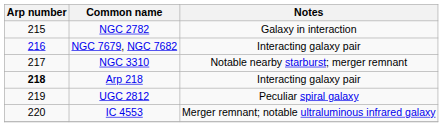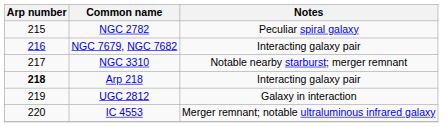 <table class="wikitable" style="text-align:center;">
 <tr>
 <th>Arp number</th>
 <th>Common name</th>
 <th>Notes</th>
 </tr>
 <tr>
 <td>215</td>
 <td><a href='#'>NGC 2782</a></td>
-<td>Galaxy in interaction</td>
+<td>Peculiar <a href='#'>spiral galaxy</a></td>
 </tr>
 <tr>
 <td><a href='#'>216</a></td>
 <td><a href='#'>NGC 7679</a>, <a href='#'>NGC 7682</a></td>
 <td>Interacting galaxy pair</td>
 </tr>
 <tr>
 <td>217</td>
 <td><a href='#'>NGC 3310</a></td>
 <td>Notable nearby <a href='#'>starburst</a>; merger remnant</td>
 </tr>
 <tr>
 <td><strong>218</strong></td>
 <td><a href='#'>Arp 218</a></td>
 <td>Interacting galaxy pair</td>
 </tr>
 <tr>
 <td>219</td>
 <td><a href='#'>UGC 2812</a></td>
-<td>Peculiar <a href='#'>spiral galaxy</a></td>
+<td>Galaxy in interaction</td>
 </tr>
 <tr>
 <td>220</td>
 <td><a href='#'>IC 4553</a></td>
 <td>Merger remnant; notable <a href='#'>ultraluminous infrared galaxy</a></td>
 </tr>
 <tr>
 </tr>
 </table>
